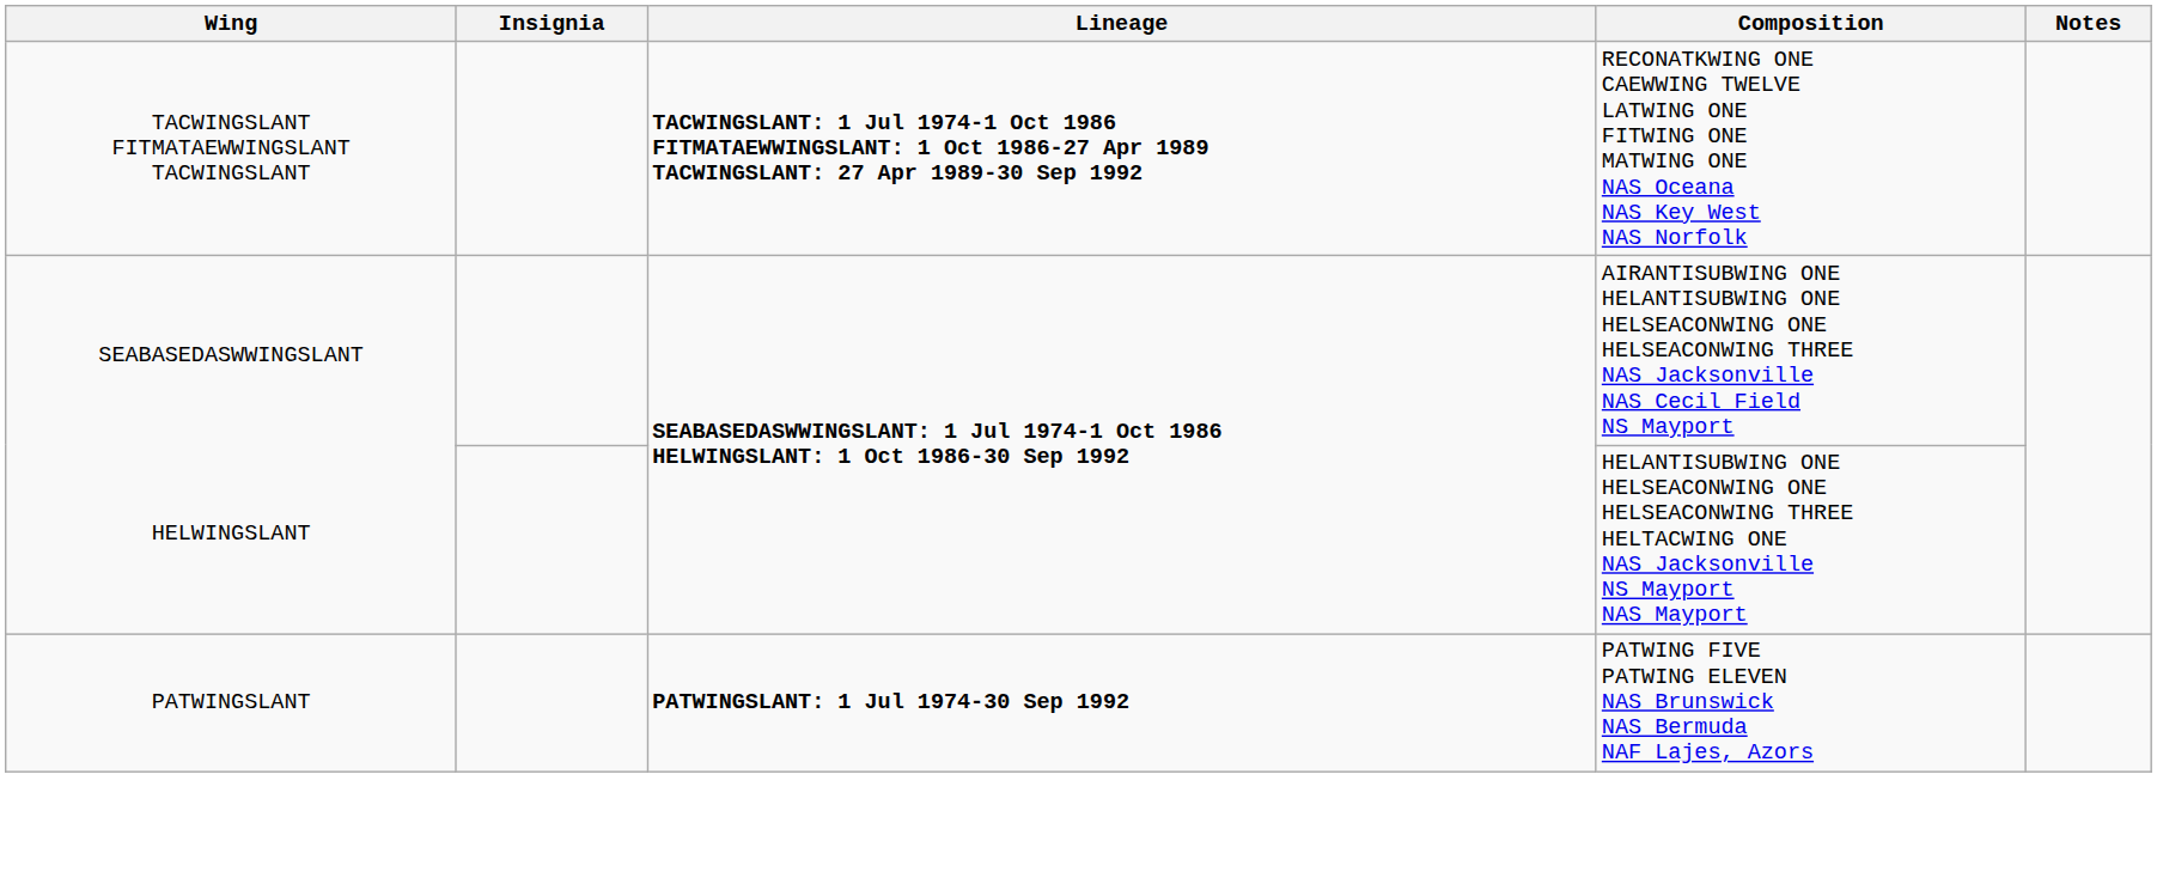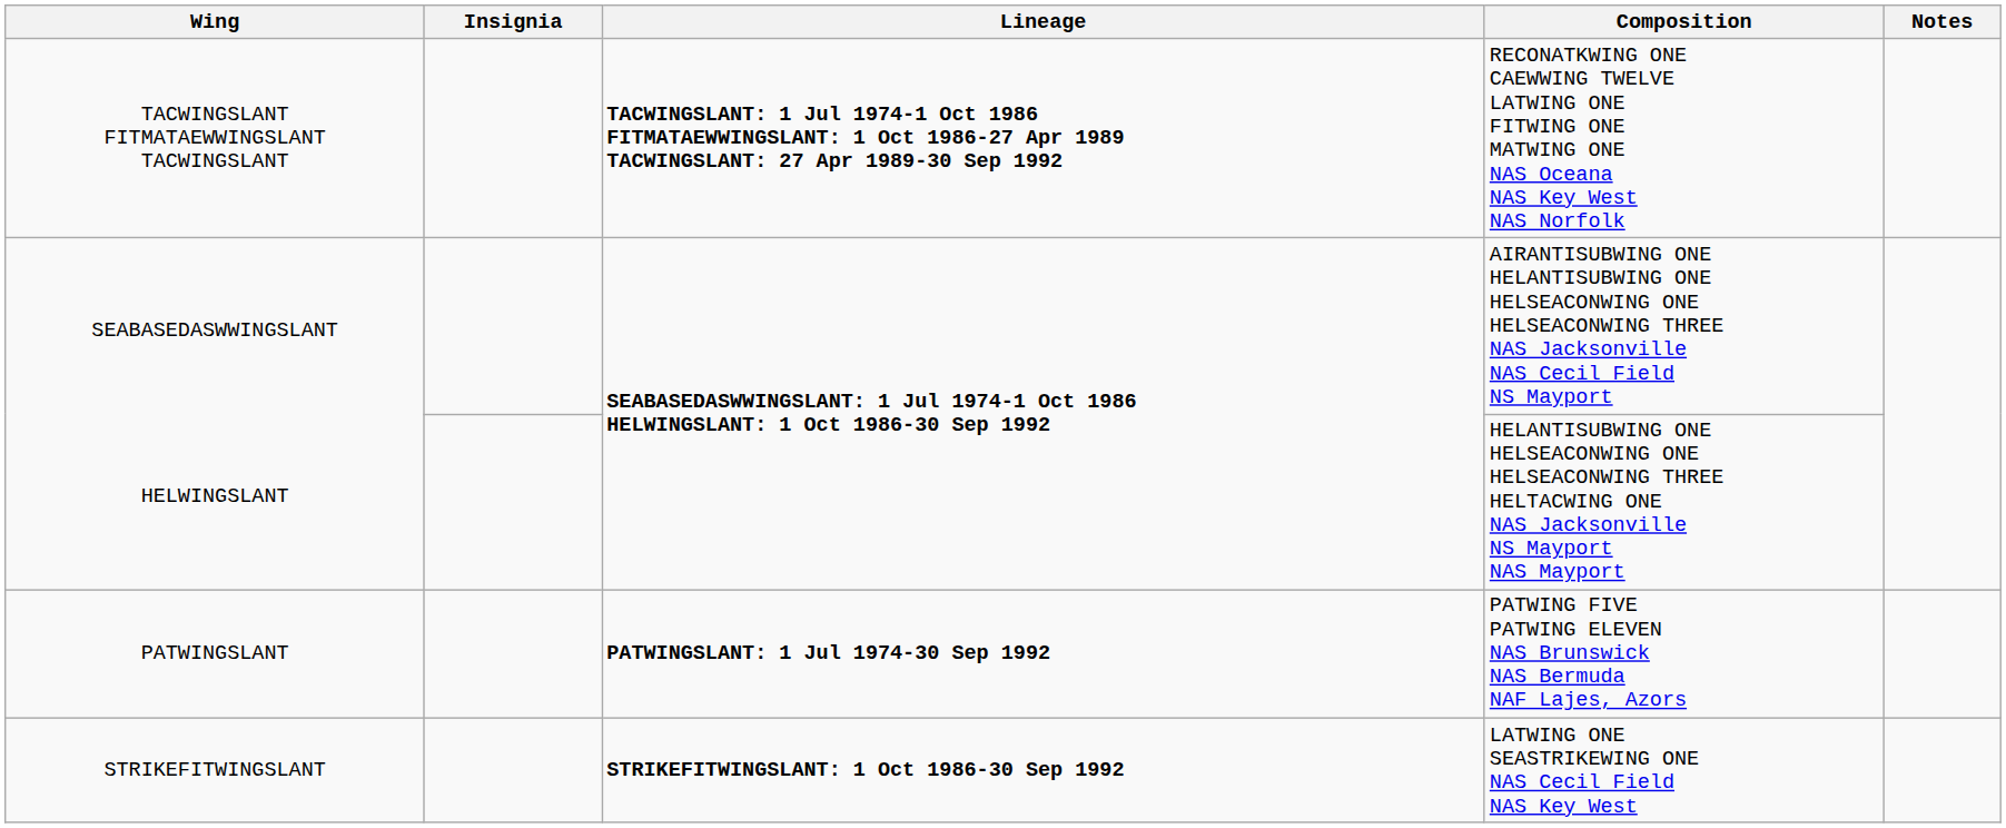 <table class="wikitable" width=100% style="text-align: left">
 <tr>
 <th>Wing</th>
 <th>Insignia</th>
 <th>Lineage</th>
 <th>Composition</th>
 <th>Notes</th>
 </tr>
 <tr>
 <td align=center style=white-space: nowrap;>TACWINGSLANT<br>FITMATAEWWINGSLANT<br>TACWINGSLANT</td>
 <td></td>
 <td style=white-space: nowrap;><strong>TACWINGSLANT: 1 Jul 1974-1 Oct 1986</strong><br><strong>FITMATAEWWINGSLANT: 1 Oct 1986-27 Apr 1989</strong><br><strong>TACWINGSLANT: 27 Apr 1989-30 Sep 1992</strong></td>
 <td style=white-space: nowrap;>RECONATKWING ONE<br>CAEWWING TWELVE<br>LATWING ONE<br>FITWING ONE<br>MATWING ONE<br><a href='#'>NAS Oceana</a><br><a href='#'>NAS Key West</a><br><a href='#'>NAS Norfolk</a></td>
 <td></td>
 </tr>
 <tr>
 <td align=center style=white-space: nowrap; Rowspan="2">SEABASEDASWWINGSLANT<br><br><br><br><br><br><br>HELWINGSLANT</td>
 <td></td>
 <td Rowspan="2"><strong>SEABASEDASWWINGSLANT: 1 Jul 1974-1 Oct 1986<br>HELWINGSLANT: 1 Oct 1986-30 Sep 1992</strong></td>
 <td>AIRANTISUBWING ONE<br>HELANTISUBWING ONE<br>HELSEACONWING ONE<br>HELSEACONWING THREE<br><a href='#'>NAS Jacksonville</a><br><a href='#'>NAS Cecil Field</a><br><a href='#'>NS Mayport</a></td>
 <td Rowspan="2"></td>
 </tr>
 <tr>
 <td></td>
 <td>HELANTISUBWING ONE<br>HELSEACONWING ONE<br>HELSEACONWING THREE<br>HELTACWING ONE<br><a href='#'>NAS Jacksonville</a><br><a href='#'>NS Mayport</a><br><a href='#'>NAS Mayport</a></td>
 </tr>
 <tr>
 <td align=center style=white-space: nowrap;>PATWINGSLANT</td>
 <td></td>
 <td><strong>PATWINGSLANT: 1 Jul 1974-30 Sep 1992</strong></td>
 <td>PATWING FIVE<br>PATWING ELEVEN<br><a href='#'>NAS Brunswick</a><br><a href='#'>NAS Bermuda</a><br><a href='#'>NAF Lajes, Azors</a></td>
 <td></td>
 </tr>
+<tr>
+<td align=center style=white-space: nowrap;>STRIKEFITWINGSLANT</td>
+<td></td>
+<td><strong>STRIKEFITWINGSLANT: 1 Oct 1986-30 Sep 1992</strong></td>
+<td>LATWING ONE<br>SEASTRIKEWING ONE<br><a href='#'>NAS Cecil Field</a><br><a href='#'>NAS Key West</a></td>
+<td> </td>
+</tr>
 </table>
